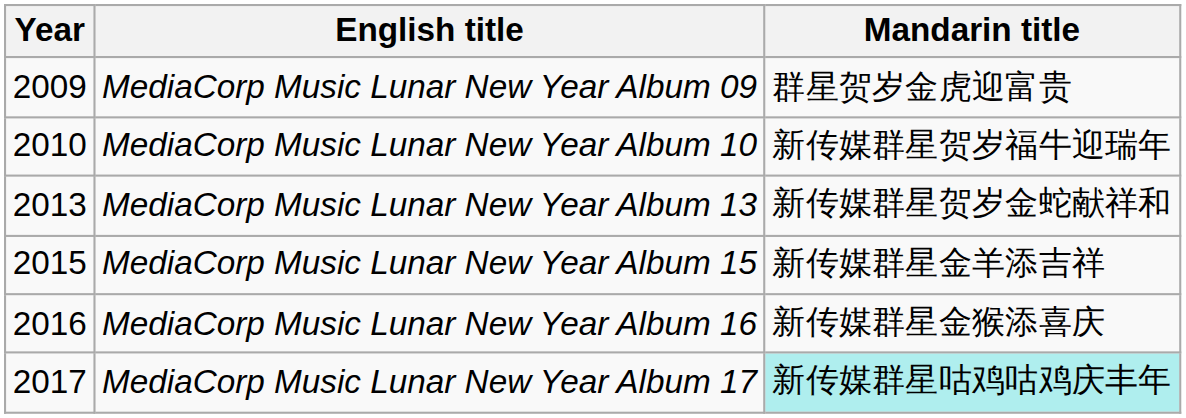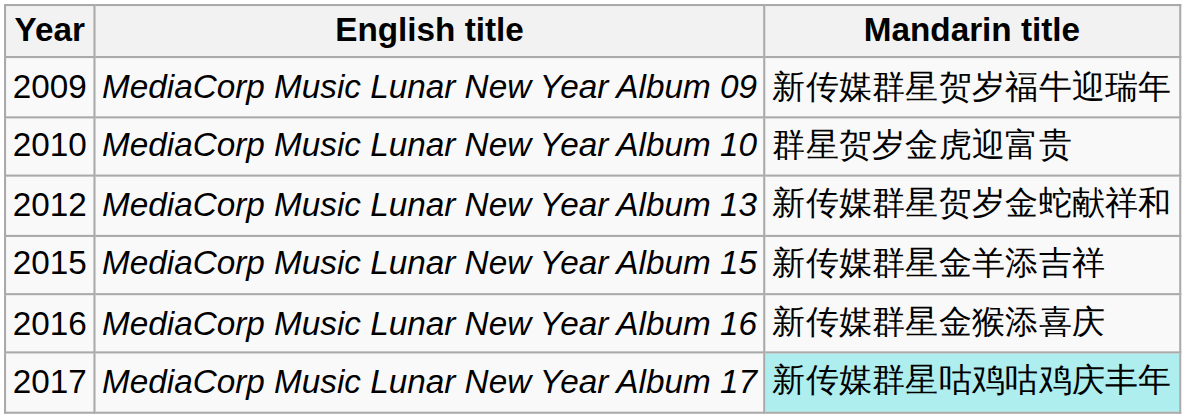 <table class="wikitable sortable">
 <tr>
 <th>Year</th>
 <th>English title</th>
 <th>Mandarin title</th>
 </tr>
 <tr>
 <td>2009</td>
 <td><em>MediaCorp Music Lunar New Year Album 09</em></td>
-<td>群星贺岁金虎迎富贵</td>
+<td>新传媒群星贺岁福牛迎瑞年</td>
 </tr>
 <tr>
 <td>2010</td>
 <td><em>MediaCorp Music Lunar New Year Album 10</em></td>
-<td>新传媒群星贺岁福牛迎瑞年</td>
+<td>群星贺岁金虎迎富贵</td>
 </tr>
 <tr>
-<td>2013</td>
+<td>2012</td>
 <td><em>MediaCorp Music Lunar New Year Album 13</em></td>
 <td>新传媒群星贺岁金蛇献祥和</td>
 </tr>
 <tr>
 <td>2015</td>
 <td><em>MediaCorp Music Lunar New Year Album 15</em></td>
 <td>新传媒群星金羊添吉祥</td>
 </tr>
 <tr>
 <td>2016</td>
 <td><em>MediaCorp Music Lunar New Year Album 16</em></td>
 <td>新传媒群星金猴添喜庆</td>
 </tr>
 <tr>
 <td>2017</td>
 <td><em>MediaCorp Music Lunar New Year Album 17</em></td>
 <td style="background: paleturquoise;">新传媒群星咕鸡咕鸡庆丰年</td>
 </tr>
 </table>
